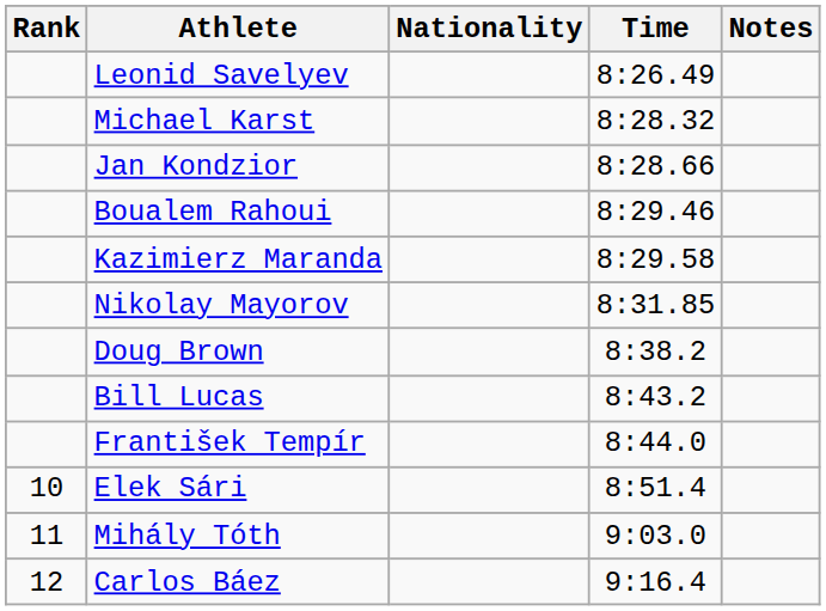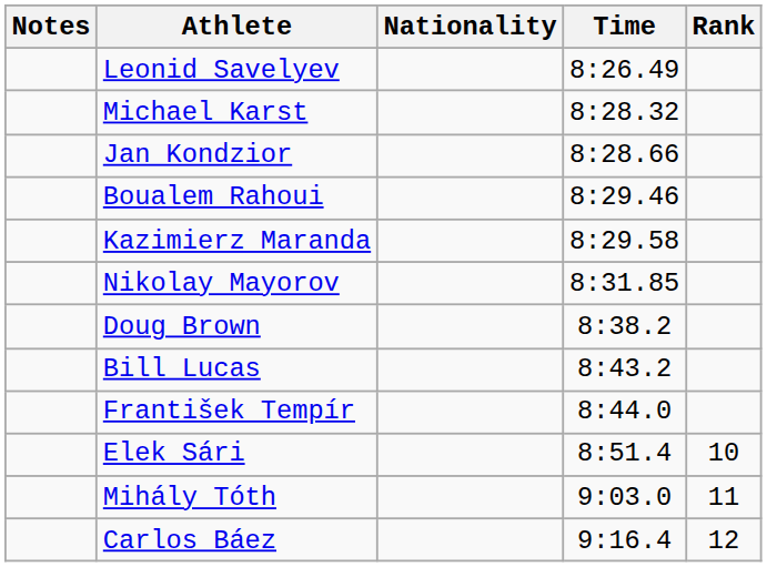 <table class="wikitable sortable" style="text-align:center">
 <tr>
-<th>Rank</th>
+<th>Notes</th>
 <th>Athlete</th>
 <th>Nationality</th>
 <th>Time</th>
-<th>Notes</th>
+<th>Rank</th>
 </tr>
 <tr>
 <td></td>
 <td align=left><a href='#'>Leonid Savelyev</a></td>
 <td align=left></td>
 <td>8:26.49</td>
 <td></td>
 </tr>
 <tr>
 <td></td>
 <td align=left><a href='#'>Michael Karst</a></td>
 <td align=left></td>
 <td>8:28.32</td>
 <td></td>
 </tr>
 <tr>
 <td></td>
 <td align=left><a href='#'>Jan Kondzior</a></td>
 <td align=left></td>
 <td>8:28.66</td>
 <td></td>
 </tr>
 <tr>
 <td></td>
 <td align=left><a href='#'>Boualem Rahoui</a></td>
 <td align=left></td>
 <td>8:29.46</td>
 <td></td>
 </tr>
 <tr>
 <td></td>
 <td align=left><a href='#'>Kazimierz Maranda</a></td>
 <td align=left></td>
 <td>8:29.58</td>
 <td></td>
 </tr>
 <tr>
 <td></td>
 <td align=left><a href='#'>Nikolay Mayorov</a></td>
 <td align=left></td>
 <td>8:31.85</td>
 <td></td>
 </tr>
 <tr>
 <td></td>
 <td align=left><a href='#'>Doug Brown</a></td>
 <td align=left></td>
 <td>8:38.2</td>
 <td></td>
 </tr>
 <tr>
 <td></td>
 <td align=left><a href='#'>Bill Lucas</a></td>
 <td align=left></td>
 <td>8:43.2</td>
 <td></td>
 </tr>
 <tr>
 <td></td>
 <td align=left><a href='#'>František Tempír</a></td>
 <td align=left></td>
 <td>8:44.0</td>
 <td></td>
 </tr>
 <tr>
-<td>10</td>
+<td></td>
 <td align=left><a href='#'>Elek Sári</a></td>
 <td align=left></td>
 <td>8:51.4</td>
-<td></td>
+<td>10</td>
 </tr>
 <tr>
-<td>11</td>
+<td></td>
 <td align=left><a href='#'>Mihály Tóth</a></td>
 <td align=left></td>
 <td>9:03.0</td>
-<td></td>
+<td>11</td>
 </tr>
 <tr>
-<td>12</td>
+<td></td>
 <td align=left><a href='#'>Carlos Báez</a></td>
 <td align=left></td>
 <td>9:16.4</td>
-<td></td>
+<td>12</td>
 </tr>
 </table>
